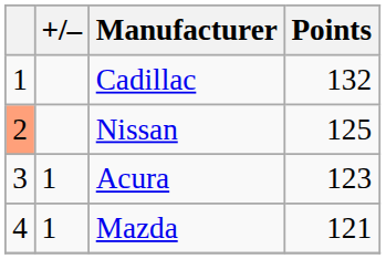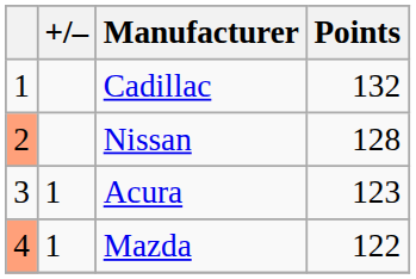 <table class="wikitable" style="font-size: 95%;">
 <tr>
 <th scope="col"></th>
 <th scope="col">+/–</th>
 <th scope="col">Manufacturer</th>
 <th scope="col">Points</th>
 </tr>
 <tr>
 <td align=center>1</td>
 <td align="left"></td>
 <td> <a href='#'>Cadillac</a></td>
 <td align=right>132</td>
 </tr>
 <tr>
 <td align=center style="background: lightsalmon;">2</td>
 <td align="left"></td>
 <td> <a href='#'>Nissan</a></td>
-<td align=right>125</td>
+<td align=right>128</td>
 </tr>
 <tr>
 <td align=center>3</td>
 <td align="left"> 1</td>
 <td> <a href='#'>Acura</a></td>
 <td align=right>123</td>
 </tr>
 <tr>
-<td align=center>4</td>
+<td align=center style="background: lightsalmon;">4</td>
 <td align="left"> 1</td>
 <td> <a href='#'>Mazda</a></td>
-<td align=right>121</td>
+<td align=right>122</td>
 </tr>
 <tr>
 </tr>
 </table>
